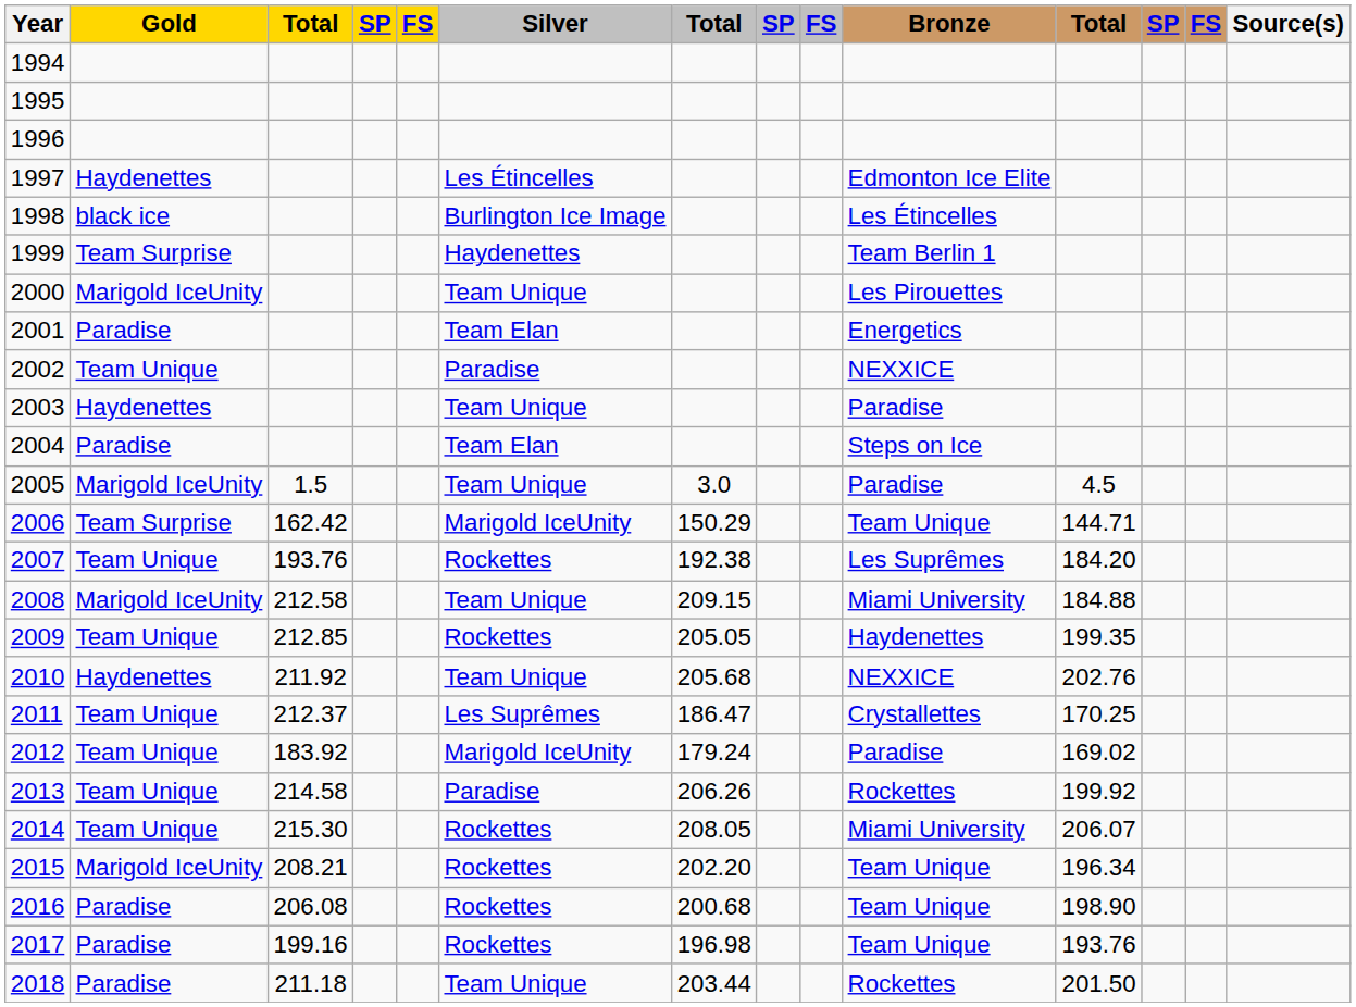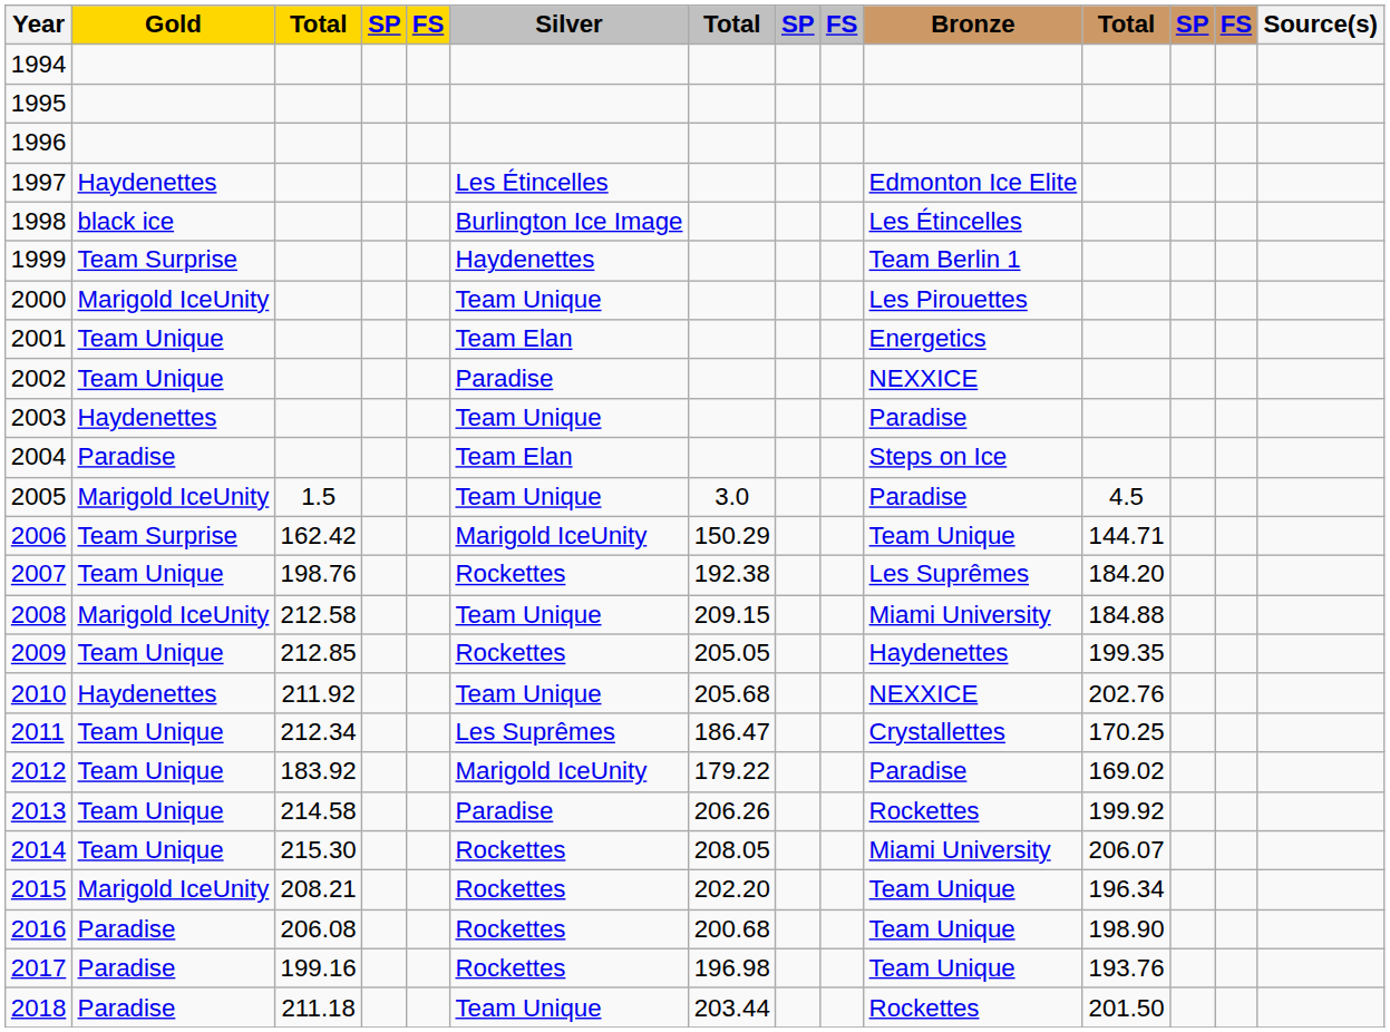 <table class="wikitable">
 <tr>
 <th>Year</th>
 <td align="center" bgcolor="gold"><strong>Gold</strong></td>
 <td align="center" bgcolor="gold"><strong>Total</strong></td>
 <td align="center" bgcolor="gold"><strong><a href='#'>SP</a></strong></td>
 <td align="center" bgcolor="gold"><strong><a href='#'>FS</a></strong></td>
 <td align="center" bgcolor="silver"><strong>Silver</strong></td>
 <td align="center" bgcolor="silver"><strong>Total</strong></td>
 <td align="center" bgcolor="silver"><strong><a href='#'>SP</a></strong></td>
 <td align="center" bgcolor="silver"><strong><a href='#'>FS</a></strong></td>
 <td align="center" bgcolor="cc9966"><strong>Bronze</strong></td>
 <td align="center" bgcolor="cc9966"><strong>Total</strong></td>
 <td align="center" bgcolor="cc9966"><strong><a href='#'>SP</a></strong></td>
 <td align="center" bgcolor="cc9966"><strong><a href='#'>FS</a></strong></td>
 <th>Source(s)</th>
 </tr>
 <tr>
 <td>1994</td>
 <td></td>
 <td align="center"></td>
 <td align="center"></td>
 <td align="center"></td>
 <td></td>
 <td align="center"></td>
 <td align="center"></td>
 <td align="center"></td>
 <td></td>
 <td align="center"></td>
 <td align="center"></td>
 <td align="center"></td>
 <td align="center"></td>
 </tr>
 <tr>
 <td>1995</td>
 <td></td>
 <td align="center"></td>
 <td align="center"></td>
 <td align="center"></td>
 <td></td>
 <td align="center"></td>
 <td align="center"></td>
 <td align="center"></td>
 <td></td>
 <td align="center"></td>
 <td align="center"></td>
 <td align="center"></td>
 <td align="center"></td>
 </tr>
 <tr>
 <td>1996</td>
 <td></td>
 <td align="center"></td>
 <td align="center"></td>
 <td align="center"></td>
 <td></td>
 <td align="center"></td>
 <td align="center"></td>
 <td align="center"></td>
 <td></td>
 <td align="center"></td>
 <td align="center"></td>
 <td align="center"></td>
 <td align="center"></td>
 </tr>
 <tr>
 <td>1997</td>
 <td> <a href='#'>Haydenettes</a></td>
 <td align="center"></td>
 <td align="center"></td>
 <td align="center"></td>
 <td> <a href='#'>Les Étincelles</a></td>
 <td align="center"></td>
 <td align="center"></td>
 <td align="center"></td>
 <td> <a href='#'>Edmonton Ice Elite</a></td>
 <td align="center"></td>
 <td align="center"></td>
 <td align="center"></td>
 <td align="center"></td>
 </tr>
 <tr>
 <td>1998</td>
 <td> <a href='#'>black ice</a></td>
 <td align="center"></td>
 <td align="center"></td>
 <td align="center"></td>
 <td> <a href='#'>Burlington Ice Image</a></td>
 <td align="center"></td>
 <td align="center"></td>
 <td align="center"></td>
 <td> <a href='#'>Les Étincelles</a></td>
 <td align="center"></td>
 <td align="center"></td>
 <td align="center"></td>
 <td align="center"></td>
 </tr>
 <tr>
 <td>1999</td>
 <td> <a href='#'>Team Surprise</a></td>
 <td align="center"></td>
 <td align="center"></td>
 <td align="center"></td>
 <td> <a href='#'>Haydenettes</a></td>
 <td align="center"></td>
 <td align="center"></td>
 <td align="center"></td>
 <td> <a href='#'>Team Berlin 1</a></td>
 <td align="center"></td>
 <td align="center"></td>
 <td align="center"></td>
 <td align="center"></td>
 </tr>
 <tr>
 <td>2000</td>
 <td> <a href='#'>Marigold IceUnity</a></td>
 <td align="center"></td>
 <td align="center"></td>
 <td align="center"></td>
 <td> <a href='#'>Team Unique</a></td>
 <td align="center"></td>
 <td align="center"></td>
 <td align="center"></td>
 <td> <a href='#'>Les Pirouettes</a></td>
 <td align="center"></td>
 <td align="center"></td>
 <td align="center"></td>
 <td align="center"></td>
 </tr>
 <tr>
 <td>2001</td>
-<td> <a href='#'>Paradise</a></td>
+<td> <a href='#'>Team Unique</a></td>
 <td align="center"></td>
 <td align="center"></td>
 <td align="center"></td>
 <td> <a href='#'>Team Elan</a></td>
 <td align="center"></td>
 <td align="center"></td>
 <td align="center"></td>
 <td> <a href='#'>Energetics</a></td>
 <td align="center"></td>
 <td align="center"></td>
 <td align="center"></td>
 <td align="center"></td>
 </tr>
 <tr>
 <td>2002</td>
 <td> <a href='#'>Team Unique</a></td>
 <td align="center"></td>
 <td align="center"></td>
 <td align="center"></td>
 <td> <a href='#'>Paradise</a></td>
 <td align="center"></td>
 <td align="center"></td>
 <td align="center"></td>
 <td> <a href='#'>NEXXICE</a></td>
 <td align="center"></td>
 <td align="center"></td>
 <td align="center"></td>
 <td align="center"></td>
 </tr>
 <tr>
 <td>2003</td>
 <td> <a href='#'>Haydenettes</a></td>
 <td align="center"></td>
 <td align="center"></td>
 <td align="center"></td>
 <td> <a href='#'>Team Unique</a></td>
 <td align="center"></td>
 <td align="center"></td>
 <td align="center"></td>
 <td> <a href='#'>Paradise</a></td>
 <td align="center"></td>
 <td align="center"></td>
 <td align="center"></td>
 <td align="center"></td>
 </tr>
 <tr>
 <td>2004</td>
 <td> <a href='#'>Paradise</a></td>
 <td align="center"></td>
 <td align="center"></td>
 <td align="center"></td>
 <td> <a href='#'>Team Elan</a></td>
 <td align="center"></td>
 <td align="center"></td>
 <td align="center"></td>
 <td> <a href='#'>Steps on Ice</a></td>
 <td align="center"></td>
 <td align="center"></td>
 <td align="center"></td>
 <td align="center"></td>
 </tr>
 <tr>
 <td>2005</td>
 <td> <a href='#'>Marigold IceUnity</a></td>
 <td align="center">1.5</td>
 <td align="center"></td>
 <td align="center"></td>
 <td> <a href='#'>Team Unique</a></td>
 <td align="center">3.0</td>
 <td align="center"></td>
 <td align="center"></td>
 <td> <a href='#'>Paradise</a></td>
 <td align="center">4.5</td>
 <td align="center"></td>
 <td align="center"></td>
 <td align="center"></td>
 </tr>
 <tr>
 <td><a href='#'>2006</a></td>
 <td> <a href='#'>Team Surprise</a></td>
 <td align="center">162.42</td>
 <td align="center"></td>
 <td align="center"></td>
 <td> <a href='#'>Marigold IceUnity</a></td>
 <td align="center">150.29</td>
 <td align="center"></td>
 <td align="center"></td>
 <td> <a href='#'>Team Unique</a></td>
 <td align="center">144.71</td>
 <td align="center"></td>
 <td align="center"></td>
 <td align="center"></td>
 </tr>
 <tr>
 <td><a href='#'>2007</a></td>
 <td> <a href='#'>Team Unique</a></td>
-<td align="center">193.76</td>
+<td align="center">198.76</td>
 <td align="center"></td>
 <td align="center"></td>
 <td> <a href='#'>Rockettes</a></td>
 <td align="center">192.38</td>
 <td align="center"></td>
 <td align="center"></td>
 <td> <a href='#'>Les Suprêmes</a></td>
 <td align="center">184.20</td>
 <td align="center"></td>
 <td align="center"></td>
 <td align="center"></td>
 </tr>
 <tr>
 <td><a href='#'>2008</a></td>
 <td> <a href='#'>Marigold IceUnity</a></td>
 <td align="center">212.58</td>
 <td align="center"></td>
 <td align="center"></td>
 <td> <a href='#'>Team Unique</a></td>
 <td align="center">209.15</td>
 <td align="center"></td>
 <td align="center"></td>
 <td> <a href='#'>Miami University</a></td>
 <td align="center">184.88</td>
 <td align="center"></td>
 <td align="center"></td>
 <td align="center"></td>
 </tr>
 <tr>
 <td><a href='#'>2009</a></td>
 <td> <a href='#'>Team Unique</a></td>
 <td align="center">212.85</td>
 <td align="center"></td>
 <td align="center"></td>
 <td> <a href='#'>Rockettes</a></td>
 <td align="center">205.05</td>
 <td align="center"></td>
 <td align="center"></td>
 <td> <a href='#'>Haydenettes</a></td>
 <td align="center">199.35</td>
 <td align="center"></td>
 <td align="center"></td>
 <td align="center"></td>
 </tr>
 <tr>
 <td><a href='#'>2010</a></td>
 <td> <a href='#'>Haydenettes</a></td>
 <td align="center">211.92</td>
 <td align="center"></td>
 <td align="center"></td>
 <td> <a href='#'>Team Unique</a></td>
 <td align="center">205.68</td>
 <td align="center"></td>
 <td align="center"></td>
 <td> <a href='#'>NEXXICE</a></td>
 <td align="center">202.76</td>
 <td align="center"></td>
 <td align="center"></td>
 <td align="center"></td>
 </tr>
 <tr>
 <td><a href='#'>2011</a></td>
 <td> <a href='#'>Team Unique</a></td>
-<td align="center">212.37</td>
+<td align="center">212.34</td>
 <td align="center"></td>
 <td align="center"></td>
 <td> <a href='#'>Les Suprêmes</a></td>
 <td align="center">186.47</td>
 <td align="center"></td>
 <td align="center"></td>
 <td> <a href='#'>Crystallettes</a></td>
 <td align="center">170.25</td>
 <td align="center"></td>
 <td align="center"></td>
 <td align="center"></td>
 </tr>
 <tr>
 <td><a href='#'>2012</a></td>
 <td> <a href='#'>Team Unique</a></td>
 <td align="center">183.92</td>
 <td align="center"></td>
 <td align="center"></td>
 <td> <a href='#'>Marigold IceUnity</a></td>
-<td align="center">179.24</td>
+<td align="center">179.22</td>
 <td align="center"></td>
 <td align="center"></td>
 <td> <a href='#'>Paradise</a></td>
 <td align="center">169.02</td>
 <td align="center"></td>
 <td align="center"></td>
 <td align="center"></td>
 </tr>
 <tr>
 <td><a href='#'>2013</a></td>
 <td> <a href='#'>Team Unique</a></td>
 <td align="center">214.58</td>
 <td align="center"></td>
 <td align="center"></td>
 <td> <a href='#'>Paradise</a></td>
 <td align="center">206.26</td>
 <td align="center"></td>
 <td align="center"></td>
 <td> <a href='#'>Rockettes</a></td>
 <td align="center">199.92</td>
 <td align="center"></td>
 <td align="center"></td>
 <td align="center"></td>
 </tr>
 <tr>
 <td><a href='#'>2014</a></td>
 <td> <a href='#'>Team Unique</a></td>
 <td align="center">215.30</td>
 <td align="center"></td>
 <td align="center"></td>
 <td> <a href='#'>Rockettes</a></td>
 <td align="center">208.05</td>
 <td align="center"></td>
 <td align="center"></td>
 <td> <a href='#'>Miami University</a></td>
 <td align="center">206.07</td>
 <td align="center"></td>
 <td align="center"></td>
 <td align="center"></td>
 </tr>
 <tr>
 <td><a href='#'>2015</a></td>
 <td> <a href='#'>Marigold IceUnity</a></td>
 <td align="center">208.21</td>
 <td align="center"></td>
 <td align="center"></td>
 <td> <a href='#'>Rockettes</a></td>
 <td align="center">202.20</td>
 <td align="center"></td>
 <td align="center"></td>
 <td> <a href='#'>Team Unique</a></td>
 <td align="center">196.34</td>
 <td align="center"></td>
 <td align="center"></td>
 <td align="center"></td>
 </tr>
 <tr>
 <td><a href='#'>2016</a></td>
 <td> <a href='#'>Paradise</a></td>
 <td align="center">206.08</td>
 <td align="center"></td>
 <td align="center"></td>
 <td> <a href='#'>Rockettes</a></td>
 <td align="center">200.68</td>
 <td align="center"></td>
 <td align="center"></td>
 <td> <a href='#'>Team Unique</a></td>
 <td align="center">198.90</td>
 <td align="center"></td>
 <td align="center"></td>
 <td align="center"></td>
 </tr>
 <tr>
 <td><a href='#'>2017</a></td>
 <td> <a href='#'>Paradise</a></td>
 <td align="center">199.16</td>
 <td align="center"></td>
 <td align="center"></td>
 <td> <a href='#'>Rockettes</a></td>
 <td align="center">196.98</td>
 <td align="center"></td>
 <td align="center"></td>
 <td> <a href='#'>Team Unique</a></td>
 <td align="center">193.76</td>
 <td align="center"></td>
 <td align="center"></td>
 <td align="center"></td>
 </tr>
 <tr>
 <td><a href='#'>2018</a></td>
 <td> <a href='#'>Paradise</a></td>
 <td align="center">211.18</td>
 <td align="center"></td>
 <td align="center"></td>
 <td> <a href='#'>Team Unique</a></td>
 <td align="center">203.44</td>
 <td align="center"></td>
 <td align="center"></td>
 <td> <a href='#'>Rockettes</a></td>
 <td align="center">201.50</td>
 <td align="center"></td>
 <td align="center"></td>
 <td align="center"></td>
 </tr>
 <tr>
 </tr>
 </table>
